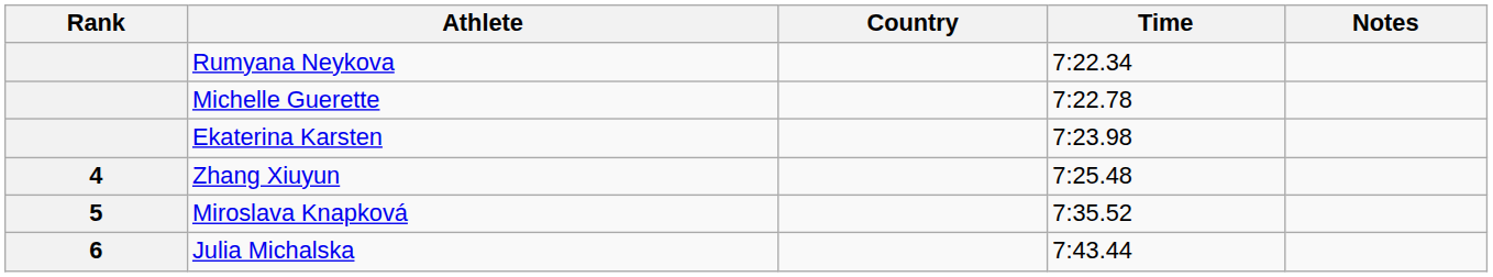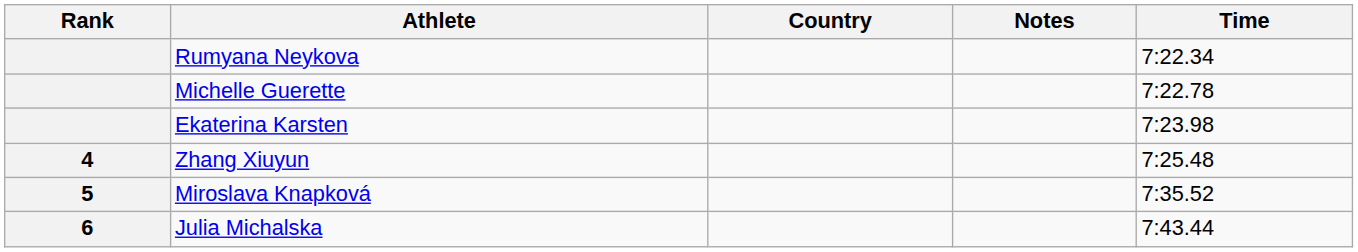 <table class="wikitable sortable" width=50%>
 <tr>
 <th>Rank</th>
 <th>Athlete</th>
 <th>Country</th>
+<th>Notes</th>
 <th>Time</th>
-<th>Notes</th>
 </tr>
 <tr>
 <th></th>
 <td><a href='#'>Rumyana Neykova</a></td>
 <td></td>
+<td></td>
 <td>7:22.34</td>
-<td></td>
 </tr>
 <tr>
 <th></th>
 <td><a href='#'>Michelle Guerette</a></td>
 <td></td>
+<td></td>
 <td>7:22.78</td>
-<td></td>
 </tr>
 <tr>
 <th></th>
 <td><a href='#'>Ekaterina Karsten</a></td>
 <td></td>
+<td></td>
 <td>7:23.98</td>
-<td></td>
 </tr>
 <tr>
 <th>4</th>
 <td><a href='#'>Zhang Xiuyun</a></td>
 <td></td>
+<td></td>
 <td>7:25.48</td>
-<td></td>
 </tr>
 <tr>
 <th>5</th>
 <td><a href='#'>Miroslava Knapková</a></td>
 <td></td>
+<td></td>
 <td>7:35.52</td>
-<td></td>
 </tr>
 <tr>
 <th>6</th>
 <td><a href='#'>Julia Michalska</a></td>
 <td></td>
+<td></td>
 <td>7:43.44</td>
-<td></td>
 </tr>
 </table>
